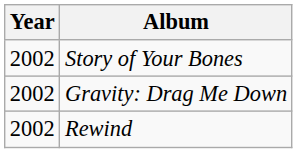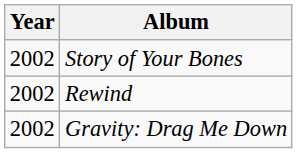 <table class="wikitable">
 <tr>
 <th>Year</th>
 <th>Album</th>
 </tr>
 <tr>
 <td>2002</td>
 <td><em>Story of Your Bones</em></td>
 </tr>
 <tr>
 <td>2002</td>
-<td><em>Gravity: Drag Me Down</em></td>
+<td><em>Rewind</em></td>
 </tr>
 <tr>
 <td>2002</td>
-<td><em>Rewind</em></td>
+<td><em>Gravity: Drag Me Down</em></td>
 </tr>
 </table>
